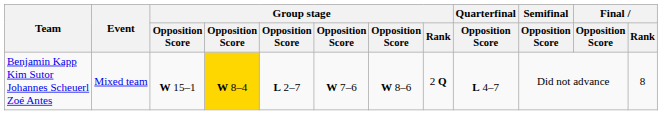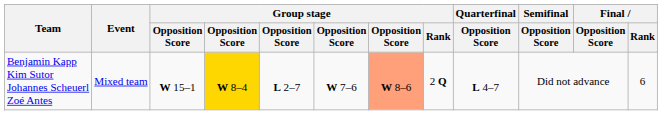 <table class="wikitable" style="font-size:90%">
 <tr>
 <th rowspan=2>Team</th>
 <th rowspan=2>Event</th>
 <th colspan=6>Group stage</th>
 <th>Quarterfinal</th>
 <th>Semifinal</th>
 <th colspan=2>Final / </th>
 </tr>
 <tr style="font-size:95%">
 <th>Opposition<br>Score</th>
 <th>Opposition<br>Score</th>
 <th>Opposition<br>Score</th>
 <th>Opposition<br>Score</th>
 <th>Opposition<br>Score</th>
 <th>Rank</th>
 <th>Opposition<br>Score</th>
 <th>Opposition<br>Score</th>
 <th>Opposition<br>Score</th>
 <th>Rank</th>
 </tr>
 <tr align=center>
 <td align=left><a href='#'>Benjamin Kapp</a><br><a href='#'>Kim Sutor</a><br><a href='#'>Johannes Scheuerl</a><br><a href='#'>Zoé Antes</a></td>
 <td align=left><a href='#'>Mixed team</a></td>
 <td><br><strong>W</strong> 15–1</td>
 <td style="background: gold;"><br><strong>W</strong> 8–4</td>
 <td><br><strong>L</strong> 2–7</td>
 <td><br><strong>W</strong> 7–6</td>
-<td><br><strong>W</strong> 8–6</td>
+<td style="background: lightsalmon;"><br><strong>W</strong> 8–6</td>
 <td>2 <strong>Q</strong></td>
 <td><br><strong>L</strong> 4–7</td>
 <td colspan=2>Did not advance</td>
-<td>8</td>
+<td>6</td>
 </tr>
 </table>
